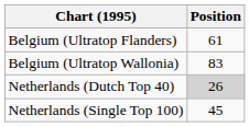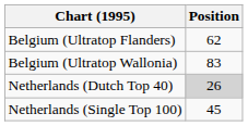 <table class="wikitable sortable">
 <tr>
 <th>Chart (1995)</th>
 <th>Position</th>
 </tr>
 <tr>
 <td>Belgium (Ultratop Flanders)</td>
-<td align="center">61</td>
+<td align="center">62</td>
 </tr>
 <tr>
 <td>Belgium (Ultratop Wallonia)</td>
 <td align="center">83</td>
 </tr>
 <tr>
 <td>Netherlands (Dutch Top 40)</td>
 <td align="center" style="background: lightgrey;">26</td>
 </tr>
 <tr>
 <td>Netherlands (Single Top 100)</td>
 <td align="center">45</td>
 </tr>
 </table>
